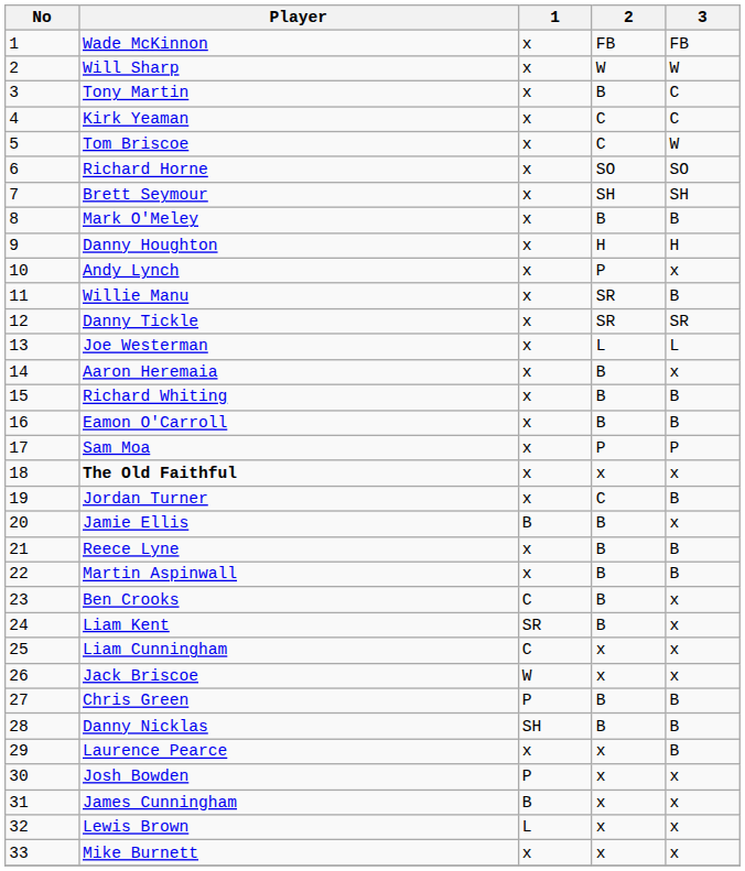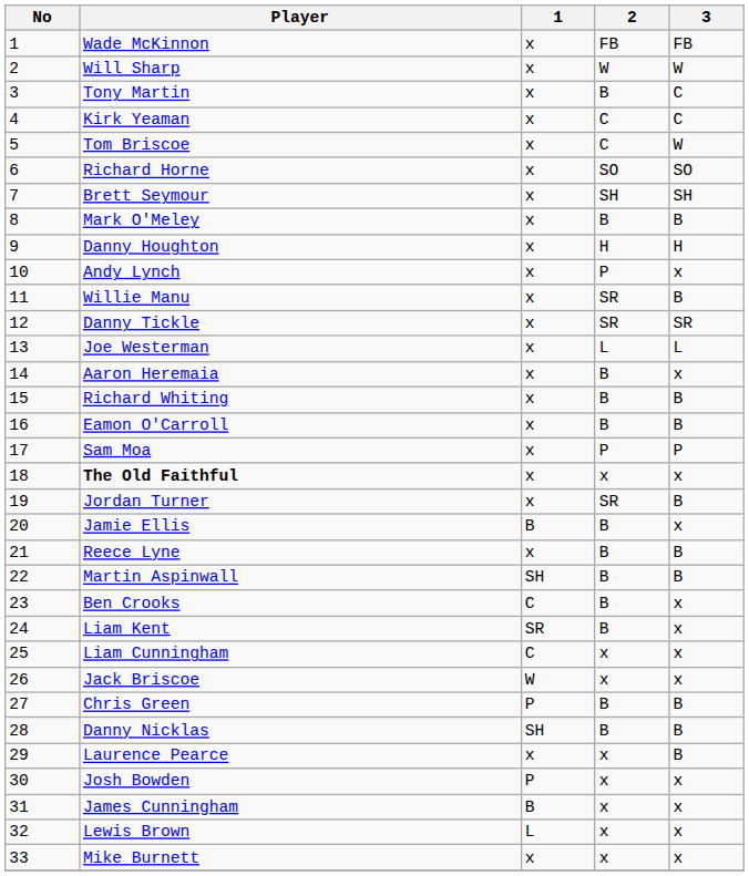 <table class="wikitable" style="font-size:85%;" width="40%">
 <tr>
 <th>No</th>
 <th>Player</th>
 <th>1</th>
 <th>2</th>
 <th>3</th>
 </tr>
 <tr>
 <td>1</td>
 <td><a href='#'>Wade McKinnon</a></td>
 <td>x</td>
 <td>FB</td>
 <td>FB</td>
 </tr>
 <tr>
 <td>2</td>
 <td><a href='#'>Will Sharp</a></td>
 <td>x</td>
 <td>W</td>
 <td>W</td>
 </tr>
 <tr>
 <td>3</td>
 <td><a href='#'>Tony Martin</a></td>
 <td>x</td>
 <td>B</td>
 <td>C</td>
 </tr>
 <tr>
 <td>4</td>
 <td><a href='#'>Kirk Yeaman</a></td>
 <td>x</td>
 <td>C</td>
 <td>C</td>
 </tr>
 <tr>
 <td>5</td>
 <td><a href='#'>Tom Briscoe</a></td>
 <td>x</td>
 <td>C</td>
 <td>W</td>
 </tr>
 <tr>
 <td>6</td>
 <td><a href='#'>Richard Horne</a></td>
 <td>x</td>
 <td>SO</td>
 <td>SO</td>
 </tr>
 <tr>
 <td>7</td>
 <td><a href='#'>Brett Seymour</a></td>
 <td>x</td>
 <td>SH</td>
 <td>SH</td>
 </tr>
 <tr>
 <td>8</td>
 <td><a href='#'>Mark O'Meley</a></td>
 <td>x</td>
 <td>B</td>
 <td>B</td>
 </tr>
 <tr>
 <td>9</td>
 <td><a href='#'>Danny Houghton</a></td>
 <td>x</td>
 <td>H</td>
 <td>H</td>
 </tr>
 <tr>
 <td>10</td>
 <td><a href='#'>Andy Lynch</a></td>
 <td>x</td>
 <td>P</td>
 <td>x</td>
 </tr>
 <tr>
 <td>11</td>
 <td><a href='#'>Willie Manu</a></td>
 <td>x</td>
 <td>SR</td>
 <td>B</td>
 </tr>
 <tr>
 <td>12</td>
 <td><a href='#'>Danny Tickle</a></td>
 <td>x</td>
 <td>SR</td>
 <td>SR</td>
 </tr>
 <tr>
 <td>13</td>
 <td><a href='#'>Joe Westerman</a></td>
 <td>x</td>
 <td>L</td>
 <td>L</td>
 </tr>
 <tr>
 <td>14</td>
 <td><a href='#'>Aaron Heremaia</a></td>
 <td>x</td>
 <td>B</td>
 <td>x</td>
 </tr>
 <tr>
 <td>15</td>
 <td><a href='#'>Richard Whiting</a></td>
 <td>x</td>
 <td>B</td>
 <td>B</td>
 </tr>
 <tr>
 <td>16</td>
 <td><a href='#'>Eamon O'Carroll</a></td>
 <td>x</td>
 <td>B</td>
 <td>B</td>
 </tr>
 <tr>
 <td>17</td>
 <td><a href='#'>Sam Moa</a></td>
 <td>x</td>
 <td>P</td>
 <td>P</td>
 </tr>
 <tr>
 <td>18</td>
 <td><strong>The Old Faithful</strong></td>
 <td>x</td>
 <td>x</td>
 <td>x</td>
 </tr>
 <tr>
 <td>19</td>
 <td><a href='#'>Jordan Turner</a></td>
 <td>x</td>
-<td>C</td>
+<td>SR</td>
 <td>B</td>
 </tr>
 <tr>
 <td>20</td>
 <td><a href='#'>Jamie Ellis</a></td>
 <td>B</td>
 <td>B</td>
 <td>x</td>
 </tr>
 <tr>
 <td>21</td>
 <td><a href='#'>Reece Lyne</a></td>
 <td>x</td>
 <td>B</td>
 <td>B</td>
 </tr>
 <tr>
 <td>22</td>
 <td><a href='#'>Martin Aspinwall</a></td>
-<td>x</td>
+<td>SH</td>
 <td>B</td>
 <td>B</td>
 </tr>
 <tr>
 <td>23</td>
 <td><a href='#'>Ben Crooks</a></td>
 <td>C</td>
 <td>B</td>
 <td>x</td>
 </tr>
 <tr>
 <td>24</td>
 <td><a href='#'>Liam Kent</a></td>
 <td>SR</td>
 <td>B</td>
 <td>x</td>
 </tr>
 <tr>
 <td>25</td>
 <td><a href='#'>Liam Cunningham</a></td>
 <td>C</td>
 <td>x</td>
 <td>x</td>
 </tr>
 <tr>
 <td>26</td>
 <td><a href='#'>Jack Briscoe</a></td>
 <td>W</td>
 <td>x</td>
 <td>x</td>
 </tr>
 <tr>
 <td>27</td>
 <td><a href='#'>Chris Green</a></td>
 <td>P</td>
 <td>B</td>
 <td>B</td>
 </tr>
 <tr>
 <td>28</td>
 <td><a href='#'>Danny Nicklas</a></td>
 <td>SH</td>
 <td>B</td>
 <td>B</td>
 </tr>
 <tr>
 <td>29</td>
 <td><a href='#'>Laurence Pearce</a></td>
 <td>x</td>
 <td>x</td>
 <td>B</td>
 </tr>
 <tr>
 <td>30</td>
 <td><a href='#'>Josh Bowden</a></td>
 <td>P</td>
 <td>x</td>
 <td>x</td>
 </tr>
 <tr>
 <td>31</td>
 <td><a href='#'>James Cunningham</a></td>
 <td>B</td>
 <td>x</td>
 <td>x</td>
 </tr>
 <tr>
 <td>32</td>
 <td><a href='#'>Lewis Brown</a></td>
 <td>L</td>
 <td>x</td>
 <td>x</td>
 </tr>
 <tr>
 <td>33</td>
 <td><a href='#'>Mike Burnett</a></td>
 <td>x</td>
 <td>x</td>
 <td>x</td>
 </tr>
 <tr>
 </tr>
 </table>
